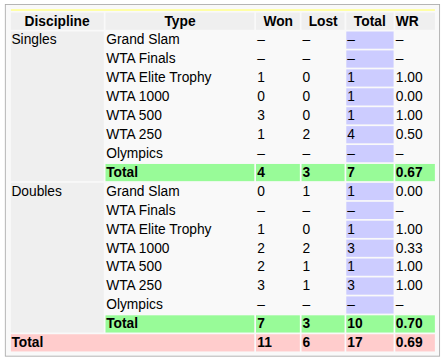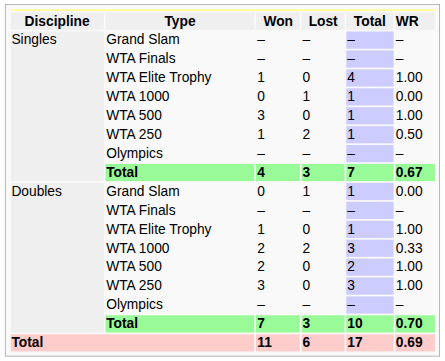 <table class="infobox vcard vevent nowrap" width=40%>
 <tr bgcolor=ffff99>
 <th colspan=6></th>
 </tr>
 <tr style=background:#efefef;font-weight:bold>
 <th>Discipline</th>
 <th>Type</th>
 <th>Won</th>
 <th>Lost</th>
 <th>Total</th>
 <td>WR</td>
 </tr>
 <tr>
 <td rowspan="8" bgcolor=efefef>Singles</td>
 <td>Grand Slam</td>
 <td>–</td>
 <td>–</td>
 <td bgcolor="CCCCFF">–</td>
 <td>–</td>
 </tr>
 <tr>
 <td>WTA Finals</td>
 <td>–</td>
 <td>–</td>
 <td bgcolor=CCCCFF>–</td>
 <td>–</td>
 </tr>
 <tr>
 <td>WTA Elite Trophy</td>
 <td>1</td>
 <td>0</td>
-<td bgcolor=CCCCFF>1</td>
+<td bgcolor=CCCCFF>4</td>
 <td>1.00</td>
 </tr>
 <tr>
 <td>WTA 1000</td>
 <td>0</td>
-<td>0</td>
+<td>1</td>
 <td bgcolor="CCCCFF">1</td>
 <td>0.00</td>
 </tr>
 <tr>
 <td>WTA 500</td>
 <td>3</td>
 <td>0</td>
 <td bgcolor="CCCCFF">1</td>
 <td>1.00</td>
 </tr>
 <tr>
 <td>WTA 250</td>
 <td>1</td>
 <td>2</td>
-<td bgcolor=CCCCFF>4</td>
+<td bgcolor=CCCCFF>1</td>
 <td>0.50</td>
 </tr>
 <tr>
 <td>Olympics</td>
 <td>–</td>
 <td>–</td>
 <td bgcolor="CCCCFF">–</td>
 <td>–</td>
 </tr>
 <tr style="font-weight:bold;background:#98FB98;">
 <td>Total</td>
 <td>4</td>
 <td>3</td>
 <td>7</td>
 <td>0.67</td>
 </tr>
 <tr>
 <td rowspan="8" bgcolor=efefef>Doubles</td>
 <td>Grand Slam</td>
 <td>0</td>
 <td>1</td>
 <td bgcolor="CCCCFF">1</td>
 <td>0.00</td>
 </tr>
 <tr>
 <td>WTA Finals</td>
 <td>–</td>
 <td>–</td>
 <td bgcolor=CCCCFF>–</td>
 <td>–</td>
 </tr>
 <tr>
 <td>WTA Elite Trophy</td>
 <td>1</td>
 <td>0</td>
 <td bgcolor=CCCCFF>1</td>
 <td>1.00</td>
 </tr>
 <tr>
 <td>WTA 1000</td>
 <td>2</td>
 <td>2</td>
 <td bgcolor="CCCCFF">3</td>
 <td>0.33</td>
 </tr>
 <tr>
 <td>WTA 500</td>
 <td>2</td>
-<td>1</td>
-<td bgcolor="CCCCFF">1</td>
+<td>0</td>
+<td bgcolor="CCCCFF">2</td>
 <td>1.00</td>
 </tr>
 <tr>
 <td>WTA 250</td>
 <td>3</td>
-<td>1</td>
+<td>0</td>
 <td bgcolor=CCCCFF>3</td>
 <td>1.00</td>
 </tr>
 <tr>
 <td>Olympics</td>
 <td>–</td>
 <td>–</td>
 <td bgcolor="CCCCFF">–</td>
 <td>–</td>
 </tr>
 <tr style="font-weight:bold;background:#98FB98;">
 <td>Total</td>
 <td>7</td>
 <td>3</td>
 <td>10</td>
 <td>0.70</td>
 </tr>
 <tr style="font-weight:bold;background:#FCC;">
 <td colspan="2">Total</td>
 <td>11</td>
 <td>6</td>
 <td>17</td>
 <td>0.69</td>
 </tr>
 </table>
